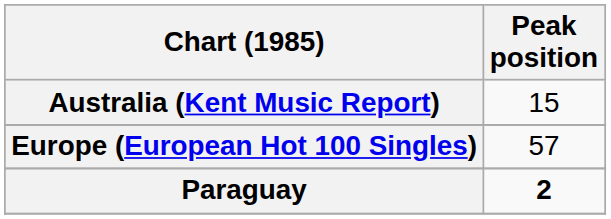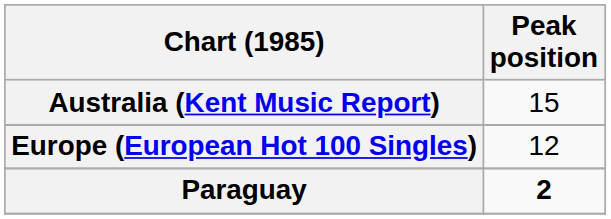 <table class="wikitable sortable plainrowheaders" style="text-align:center">
 <tr>
 <th>Chart (1985)</th>
 <th>Peak<br>position</th>
 </tr>
 <tr>
 <th scope="row">Australia (<a href='#'>Kent Music Report</a>)</th>
 <td>15</td>
 </tr>
 <tr>
 </tr>
 <tr>
 </tr>
 <tr>
 </tr>
 <tr>
 <th scope="row">Europe (<a href='#'>European Hot 100 Singles</a>)</th>
-<td>57</td>
+<td>12</td>
 </tr>
 <tr>
 </tr>
 <tr>
 </tr>
 <tr>
 <th scope="row">Paraguay</th>
 <td><strong>2</strong></td>
 </tr>
 <tr>
 </tr>
 <tr>
 </tr>
 <tr>
 </tr>
 <tr>
 </tr>
 <tr>
 </tr>
 </table>
